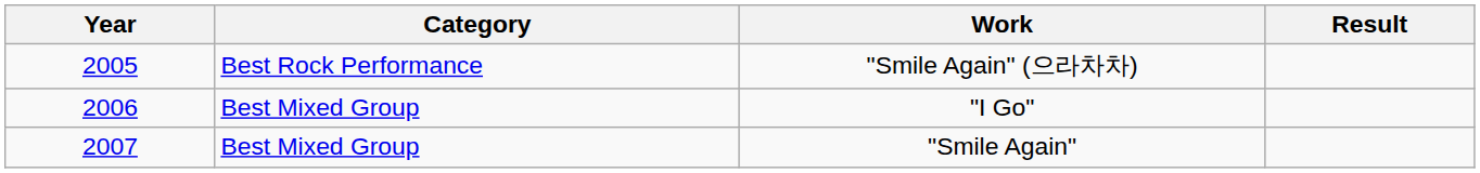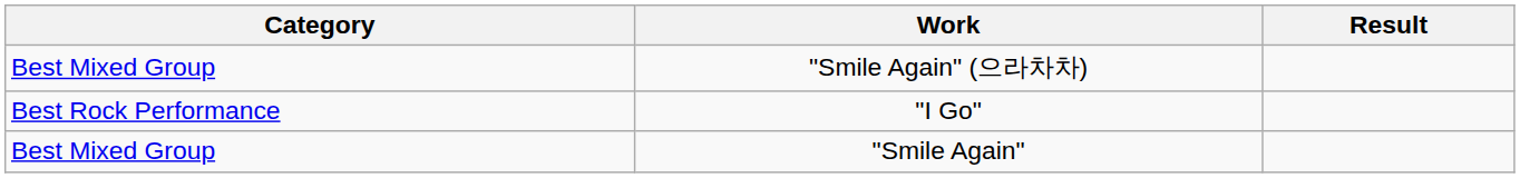 <table | width="75%" class="wikitable sortable">
 <tr>
-<th width="10%">Year</th>
 <th width="25%">Category</th>
 <th width="25%">Work</th>
 <th width="10%">Result</th>
 </tr>
 <tr>
-<td align="center"><a href='#'>2005</a></td>
-<td><a href='#'>Best Rock Performance</a></td>
+<td><a href='#'>Best Mixed Group</a></td>
 <td align="center">"Smile Again" (으라차차)</td>
 <td></td>
 </tr>
 <tr>
-<td align="center"><a href='#'>2006</a></td>
-<td><a href='#'>Best Mixed Group</a></td>
+<td><a href='#'>Best Rock Performance</a></td>
 <td align="center">"I Go"</td>
 <td></td>
 </tr>
 <tr>
-<td align="center"><a href='#'>2007</a></td>
 <td><a href='#'>Best Mixed Group</a></td>
 <td align="center">"Smile Again"</td>
 <td></td>
 </tr>
 </table>
